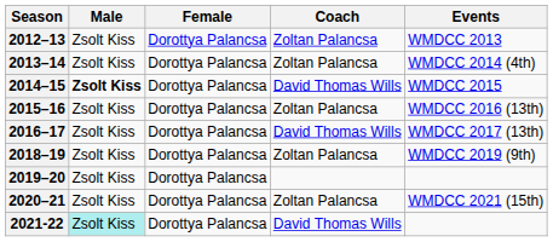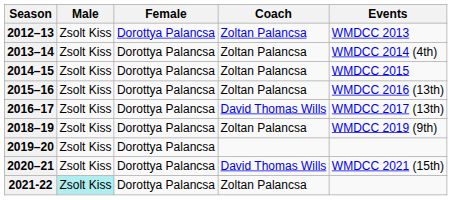 <table class="wikitable">
 <tr>
 <th scope="col">Season</th>
 <th scope="col">Male</th>
 <th scope="col">Female</th>
 <th scope="col">Coach</th>
 <th scope="col">Events</th>
 </tr>
 <tr>
 <th scope="row">2012–13</th>
 <td>Zsolt Kiss</td>
 <td><a href='#'>Dorottya Palancsa</a></td>
 <td><a href='#'>Zoltan Palancsa</a></td>
 <td><a href='#'>WMDCC 2013</a> </td>
 </tr>
 <tr>
 <th scope="row">2013–14</th>
 <td>Zsolt Kiss</td>
 <td>Dorottya Palancsa</td>
 <td>Zoltan Palancsa</td>
 <td><a href='#'>WMDCC 2014</a> (4th)</td>
 </tr>
 <tr>
 <th scope="row">2014–15</th>
-<td><strong>Zsolt Kiss</strong></td>
+<td>Zsolt Kiss</td>
 <td>Dorottya Palancsa</td>
-<td><a href='#'>David Thomas Wills</a></td>
+<td>Zoltan Palancsa</td>
 <td><a href='#'>WMDCC 2015</a> </td>
 </tr>
 <tr>
 <th scope="row">2015–16</th>
 <td>Zsolt Kiss</td>
 <td>Dorottya Palancsa</td>
 <td>Zoltan Palancsa</td>
 <td><a href='#'>WMDCC 2016</a> (13th)</td>
 </tr>
 <tr>
 <th scope="row">2016–17</th>
 <td>Zsolt Kiss</td>
 <td>Dorottya Palancsa</td>
 <td><a href='#'>David Thomas Wills</a></td>
 <td><a href='#'>WMDCC 2017</a> (13th)</td>
 </tr>
 <tr>
 <th scope="row">2018–19</th>
 <td>Zsolt Kiss</td>
 <td>Dorottya Palancsa</td>
 <td>Zoltan Palancsa</td>
 <td><a href='#'>WMDCC 2019</a> (9th)</td>
 </tr>
 <tr>
 <th scope="row">2019–20</th>
 <td>Zsolt Kiss</td>
 <td>Dorottya Palancsa</td>
 <td></td>
 <td></td>
 </tr>
 <tr>
 <th scope="row">2020–21</th>
 <td>Zsolt Kiss</td>
 <td>Dorottya Palancsa</td>
-<td>Zoltan Palancsa</td>
+<td><a href='#'>David Thomas Wills</a></td>
 <td><a href='#'>WMDCC 2021</a> (15th)</td>
 </tr>
 <tr>
 <th>2021-22</th>
 <td style="background: paleturquoise;">Zsolt Kiss</td>
 <td>Dorottya Palancsa</td>
-<td><a href='#'>David Thomas Wills</a></td>
+<td>Zoltan Palancsa</td>
 <td></td>
 </tr>
 </table>
